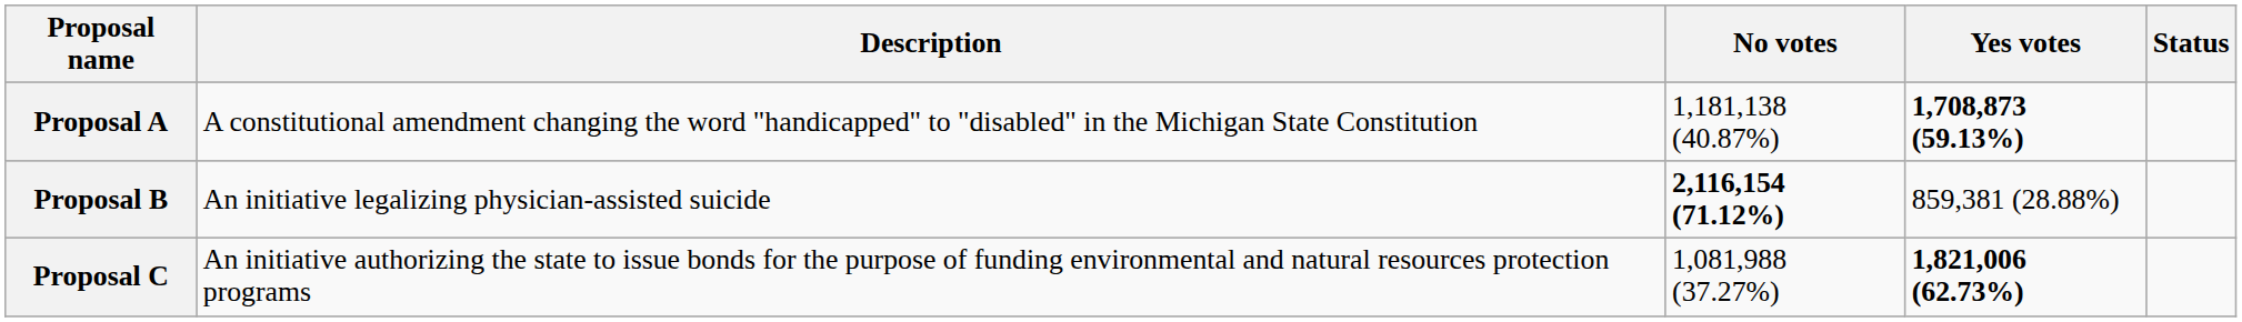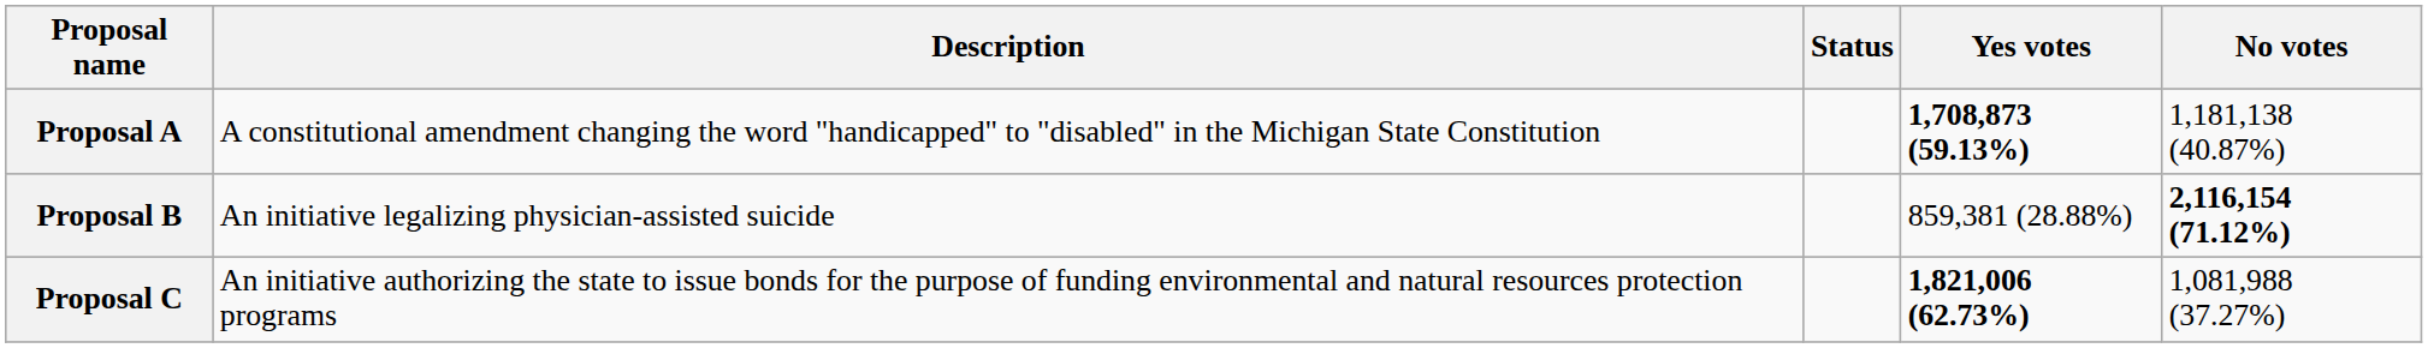 <table class="wikitable sortable plainrowheaders">
 <tr>
 <th scope="col">Proposal name</th>
 <th class="unsortable" scope="col">Description</th>
+<th scope="col">Status</th>
+<th scope="col">Yes votes</th>
 <th scope="col">No votes</th>
-<th scope="col">Yes votes</th>
-<th scope="col">Status</th>
 </tr>
 <tr>
 <th scope="row">Proposal A</th>
 <td>A constitutional amendment changing the word "handicapped" to "disabled" in the Michigan State Constitution</td>
+<td></td>
+<td><strong>1,708,873 (59.13%)</strong></td>
 <td>1,181,138 (40.87%)</td>
-<td><strong>1,708,873 (59.13%)</strong></td>
-<td></td>
 </tr>
 <tr>
 <th scope="row">Proposal B</th>
 <td>An initiative legalizing physician-assisted suicide</td>
+<td></td>
+<td>859,381 (28.88%)</td>
 <td><strong>2,116,154 (71.12%)</strong></td>
-<td>859,381 (28.88%)</td>
-<td></td>
 </tr>
 <tr>
 <th scope="row">Proposal C</th>
 <td>An initiative authorizing the state to issue bonds for the purpose of funding environmental and natural resources protection programs</td>
+<td></td>
+<td><strong>1,821,006 (62.73%)</strong></td>
 <td>1,081,988 (37.27%)</td>
-<td><strong>1,821,006 (62.73%)</strong></td>
-<td></td>
 </tr>
 </table>
